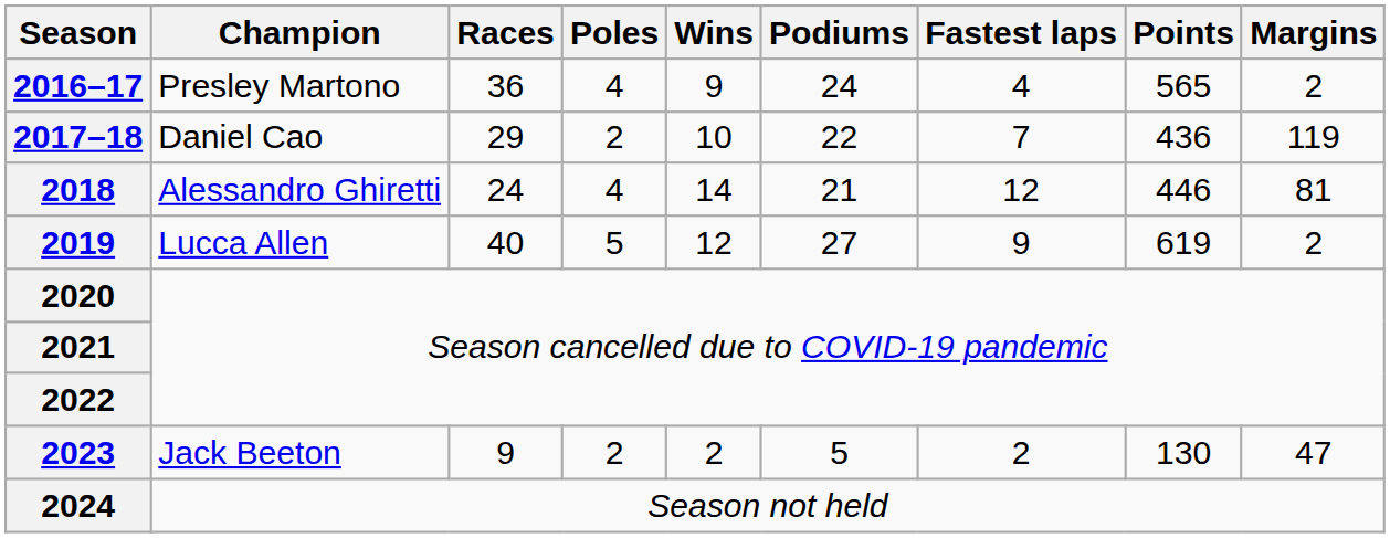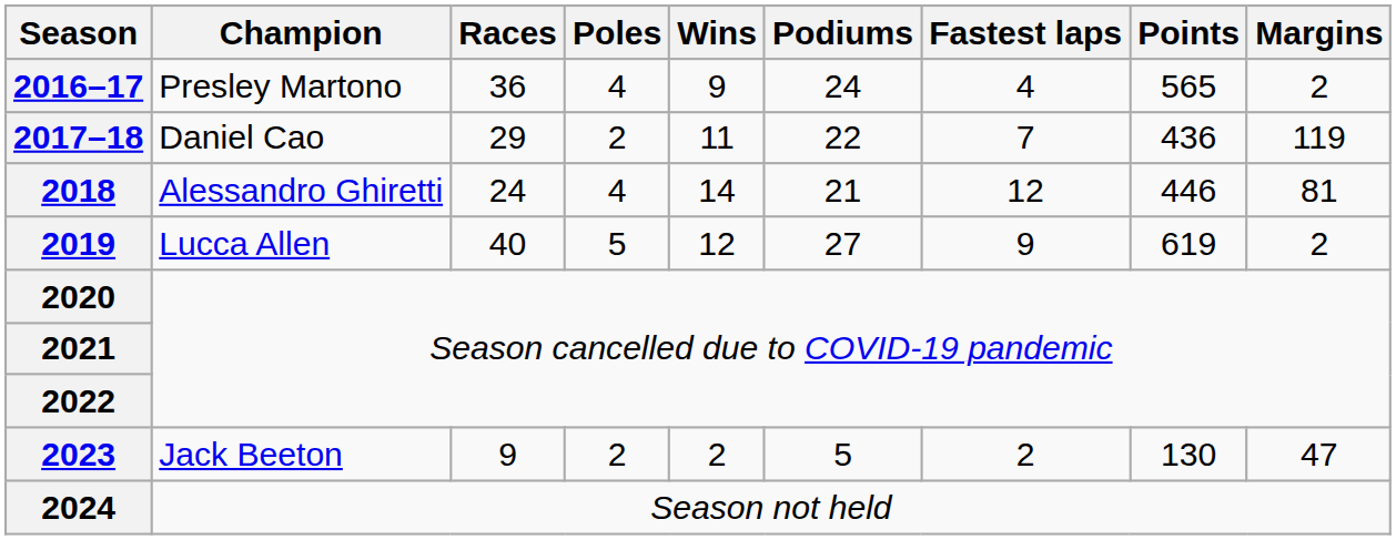 <table class="wikitable" style="font-size:90%; text-align:center">
 <tr>
 <th>Season</th>
 <th>Champion</th>
 <th>Races</th>
 <th>Poles</th>
 <th>Wins</th>
 <th>Podiums</th>
 <th>Fastest laps</th>
 <th>Points</th>
 <th>Margins</th>
 </tr>
 <tr>
 <th><a href='#'>2016–17</a></th>
 <td align=left> Presley Martono</td>
 <td>36</td>
 <td>4</td>
 <td>9</td>
 <td>24</td>
 <td>4</td>
 <td>565</td>
 <td>2</td>
 </tr>
 <tr>
 <th><a href='#'>2017–18</a></th>
 <td align=left> Daniel Cao</td>
 <td>29</td>
 <td>2</td>
-<td>10</td>
+<td>11</td>
 <td>22</td>
 <td>7</td>
 <td>436</td>
 <td>119</td>
 </tr>
 <tr>
 <th><a href='#'>2018</a></th>
 <td align=left> <a href='#'>Alessandro Ghiretti</a></td>
 <td>24</td>
 <td>4</td>
 <td>14</td>
 <td>21</td>
 <td>12</td>
 <td>446</td>
 <td>81</td>
 </tr>
 <tr>
 <th><a href='#'>2019</a></th>
 <td align=left> <a href='#'>Lucca Allen</a></td>
 <td>40</td>
 <td>5</td>
 <td>12</td>
 <td>27</td>
 <td>9</td>
 <td>619</td>
 <td>2</td>
 </tr>
 <tr>
 <th>2020</th>
 <td colspan=8 rowspan=3><em>Season cancelled due to <a href='#'>COVID-19 pandemic</a></em></td>
 </tr>
 <tr>
 <th>2021</th>
 </tr>
 <tr>
 <th>2022</th>
 </tr>
 <tr>
 <th><a href='#'>2023</a></th>
 <td align=left> <a href='#'>Jack Beeton</a></td>
 <td>9</td>
 <td>2</td>
 <td>2</td>
 <td>5</td>
 <td>2</td>
 <td>130</td>
 <td>47</td>
 </tr>
 <tr>
 <th>2024</th>
 <td colspan="8"><em>Season not held</em></td>
 </tr>
 </table>
